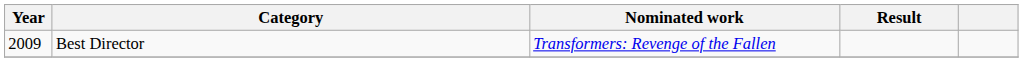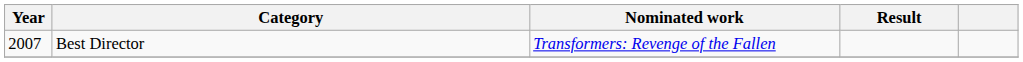 <table class=wikitable>
 <tr>
 <th width=4%>Year</th>
 <th width=40%>Category</th>
 <th width=26%>Nominated work</th>
 <th width=10%>Result</th>
 <th width=5%></th>
 </tr>
 <tr>
-<td>2009</td>
+<td>2007</td>
 <td>Best Director</td>
 <td><em><a href='#'>Transformers: Revenge of the Fallen</a></em></td>
 <td></td>
 <td></td>
 </tr>
 <tr>
 </tr>
 </table>
